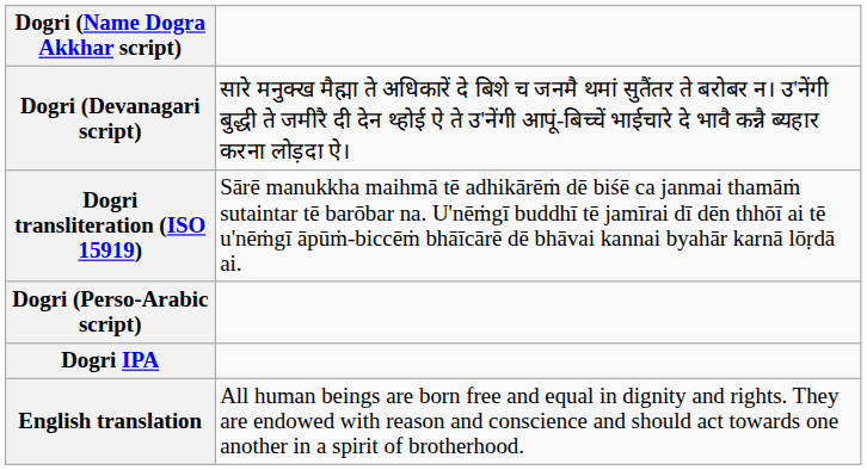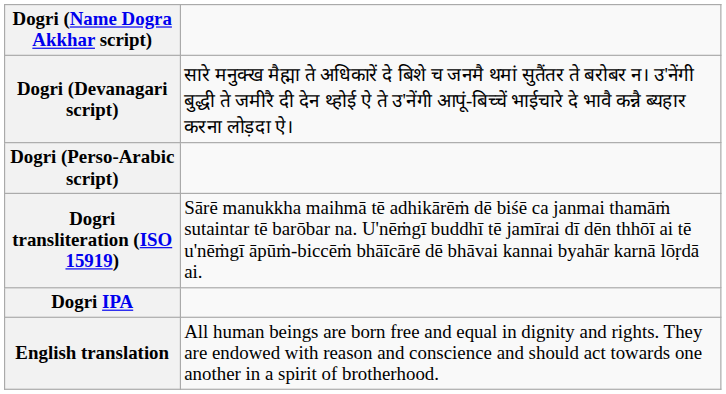 <table class="wikitable">
 <tr>
 <th>Dogri (<a href='#'>Name Dogra Akkhar</a> script)</th>
 <td></td>
 </tr>
 <tr>
 <th>Dogri (Devanagari script)</th>
 <td>सारे मनुक्ख मैह्मा ते अधिकारें दे बिशे च जनमै थमां सुतैंतर ते बरोबर न। उ'नेंगी बुद्धी ते जमीरै दी देन थ्होई ऐ ते उ'नेंगी आपूं-बिच्चें भाईचारे दे भावै कन्नै ब्यहार करना लोड़दा ऐ।</td>
 </tr>
 <tr>
+<th>Dogri (Perso-Arabic script)</th>
+<td></td>
+</tr>
+<tr>
 <th>Dogri transliteration (<a href='#'>ISO 15919</a>)</th>
 <td>Sārē manukkha maihmā tē adhikārēṁ dē biśē ca janmai thamāṁ sutaintar tē barōbar na. U'nēṁgī buddhī tē jamīrai dī dēn thhōī ai tē u'nēṁgī āpūṁ-biccēṁ bhāīcārē dē bhāvai kannai byahār karnā lōṛdā ai.</td>
-</tr>
-<tr>
-<th>Dogri (Perso-Arabic script)</th>
-<td></td>
 </tr>
 <tr>
 <th>Dogri <a href='#'>IPA</a></th>
 <td></td>
 </tr>
 <tr>
 <th>English translation</th>
 <td>All human beings are born free and equal in dignity and rights. They are endowed with reason and conscience and should act towards one another in a spirit of brotherhood.</td>
 </tr>
 </table>
